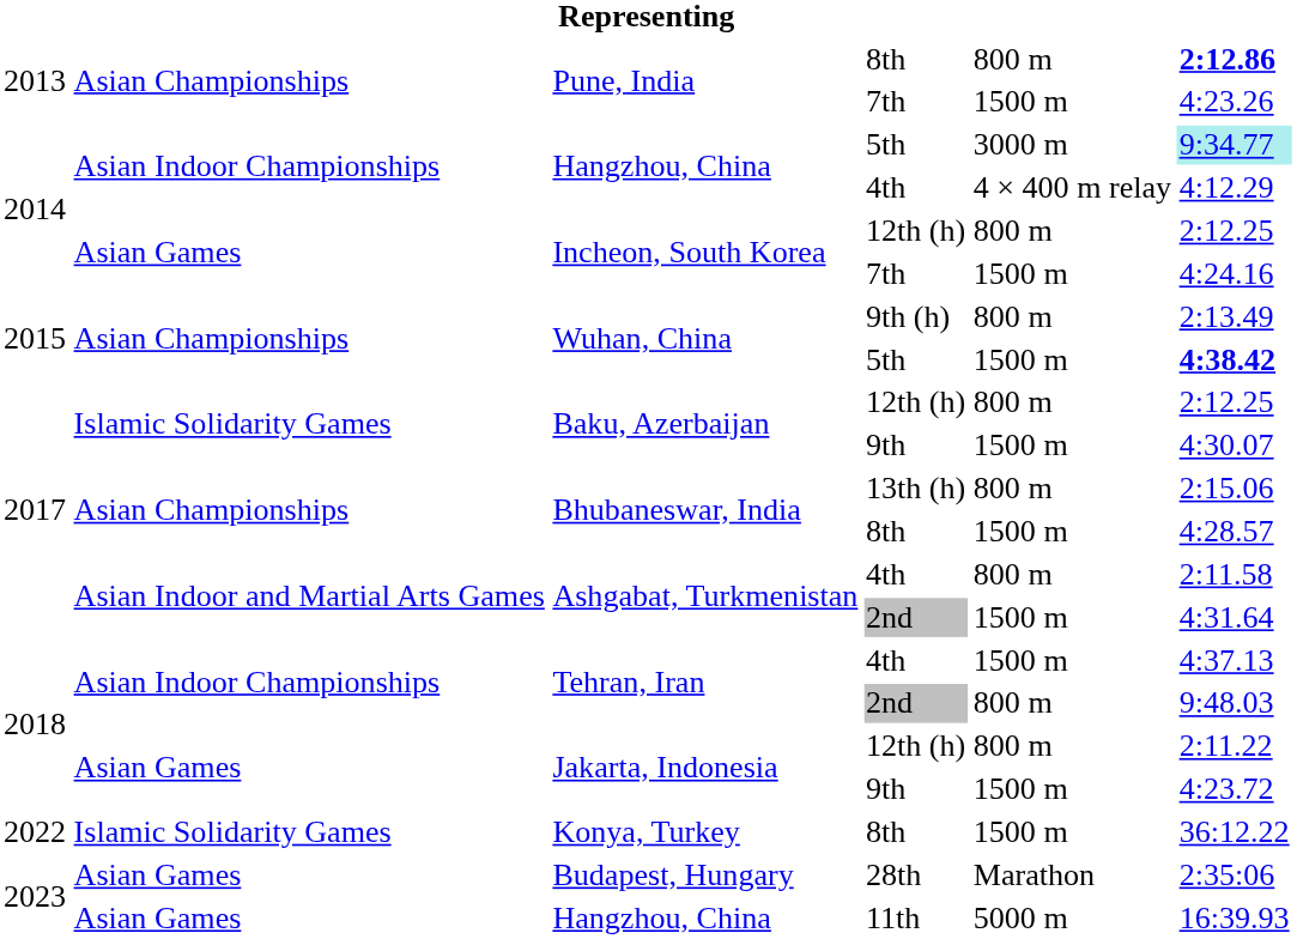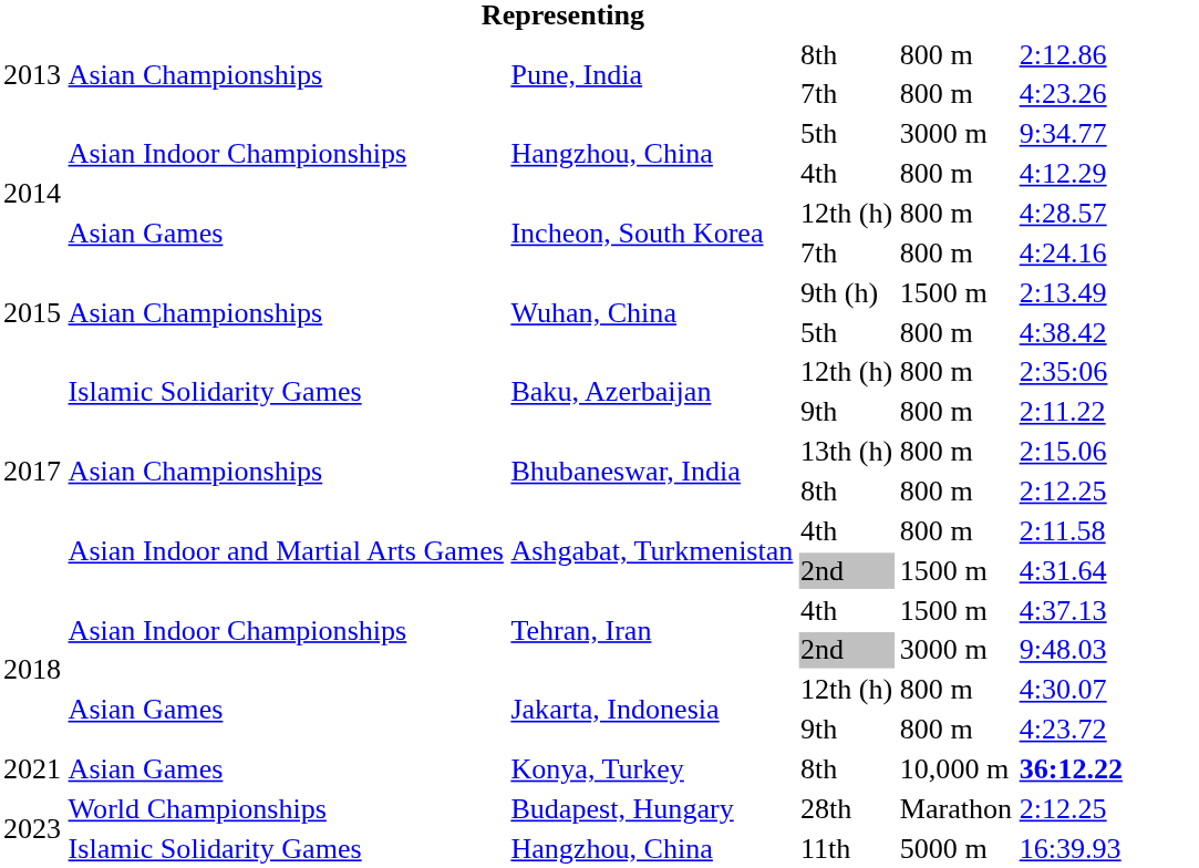 <table>
 <tr>
 <th colspan="6">Representing </th>
 </tr>
 <tr>
 <td rowspan=2>2013</td>
 <td rowspan=2><a href='#'>Asian Championships</a></td>
 <td rowspan=2><a href='#'>Pune, India</a></td>
 <td>8th</td>
 <td>800 m</td>
-<td><strong><a href='#'>2:12.86</a></strong></td>
+<td><a href='#'>2:12.86</a></td>
 </tr>
 <tr>
 <td>7th</td>
-<td>1500 m</td>
+<td>800 m</td>
 <td><a href='#'>4:23.26</a></td>
 </tr>
 <tr>
 <td rowspan=4>2014</td>
 <td rowspan=2><a href='#'>Asian Indoor Championships</a></td>
 <td rowspan=2><a href='#'>Hangzhou, China</a></td>
 <td>5th</td>
 <td>3000 m</td>
-<td style="background: paleturquoise;"><a href='#'>9:34.77</a></td>
+<td><a href='#'>9:34.77</a></td>
 </tr>
 <tr>
 <td>4th</td>
-<td>4 × 400 m relay</td>
+<td>800 m</td>
 <td><a href='#'>4:12.29</a></td>
 </tr>
 <tr>
 <td rowspan=2><a href='#'>Asian Games</a></td>
 <td rowspan=2><a href='#'>Incheon, South Korea</a></td>
 <td>12th (h)</td>
 <td>800 m</td>
-<td><a href='#'>2:12.25</a></td>
+<td><a href='#'>4:28.57</a></td>
 </tr>
 <tr>
 <td>7th</td>
-<td>1500 m</td>
+<td>800 m</td>
 <td><a href='#'>4:24.16</a></td>
 </tr>
 <tr>
 <td rowspan=2>2015</td>
 <td rowspan=2><a href='#'>Asian Championships</a></td>
 <td rowspan=2><a href='#'>Wuhan, China</a></td>
 <td>9th (h)</td>
-<td>800 m</td>
+<td>1500 m</td>
 <td><a href='#'>2:13.49</a></td>
 </tr>
 <tr>
 <td>5th</td>
-<td>1500 m</td>
-<td><strong><a href='#'>4:38.42</a></strong></td>
+<td>800 m</td>
+<td><a href='#'>4:38.42</a></td>
 </tr>
 <tr>
 <td rowspan=6>2017</td>
 <td rowspan=2><a href='#'>Islamic Solidarity Games</a></td>
 <td rowspan=2><a href='#'>Baku, Azerbaijan</a></td>
 <td>12th (h)</td>
 <td>800 m</td>
-<td><a href='#'>2:12.25</a></td>
+<td><a href='#'>2:35:06</a></td>
 </tr>
 <tr>
 <td>9th</td>
-<td>1500 m</td>
-<td><a href='#'>4:30.07</a></td>
+<td>800 m</td>
+<td><a href='#'>2:11.22</a></td>
 </tr>
 <tr>
 <td rowspan=2><a href='#'>Asian Championships</a></td>
 <td rowspan=2><a href='#'>Bhubaneswar, India</a></td>
 <td>13th (h)</td>
 <td>800 m</td>
 <td><a href='#'>2:15.06</a></td>
 </tr>
 <tr>
 <td>8th</td>
-<td>1500 m</td>
-<td><a href='#'>4:28.57</a></td>
+<td>800 m</td>
+<td><a href='#'>2:12.25</a></td>
 </tr>
 <tr>
 <td rowspan=2><a href='#'>Asian Indoor and Martial Arts Games</a></td>
 <td rowspan=2><a href='#'>Ashgabat, Turkmenistan</a></td>
 <td>4th</td>
 <td>800 m</td>
 <td><a href='#'>2:11.58</a></td>
 </tr>
 <tr>
 <td bgcolor=silver>2nd</td>
 <td>1500 m</td>
 <td><a href='#'>4:31.64</a></td>
 </tr>
 <tr>
 <td rowspan=4>2018</td>
 <td rowspan=2><a href='#'>Asian Indoor Championships</a></td>
 <td rowspan=2><a href='#'>Tehran, Iran</a></td>
 <td>4th</td>
 <td>1500 m</td>
 <td><a href='#'>4:37.13</a></td>
 </tr>
 <tr>
 <td bgcolor=silver>2nd</td>
-<td>800 m</td>
+<td>3000 m</td>
 <td><a href='#'>9:48.03</a></td>
 </tr>
 <tr>
 <td rowspan=2><a href='#'>Asian Games</a></td>
 <td rowspan=2><a href='#'>Jakarta, Indonesia</a></td>
 <td>12th (h)</td>
 <td>800 m</td>
-<td><a href='#'>2:11.22</a></td>
+<td><a href='#'>4:30.07</a></td>
 </tr>
 <tr>
 <td>9th</td>
-<td>1500 m</td>
+<td>800 m</td>
 <td><a href='#'>4:23.72</a></td>
 </tr>
 <tr>
-<td>2022</td>
-<td><a href='#'>Islamic Solidarity Games</a></td>
+<td>2021</td>
+<td><a href='#'>Asian Games</a></td>
 <td><a href='#'>Konya, Turkey</a></td>
 <td>8th</td>
-<td>1500 m</td>
-<td><a href='#'>36:12.22</a></td>
+<td>10,000 m</td>
+<td><strong><a href='#'>36:12.22</a></strong></td>
 </tr>
 <tr>
 <td rowspan=2>2023</td>
-<td><a href='#'>Asian Games</a></td>
+<td><a href='#'>World Championships</a></td>
 <td><a href='#'>Budapest, Hungary</a></td>
 <td>28th</td>
 <td>Marathon</td>
-<td><a href='#'>2:35:06</a></td>
+<td><a href='#'>2:12.25</a></td>
 </tr>
 <tr>
-<td><a href='#'>Asian Games</a></td>
+<td><a href='#'>Islamic Solidarity Games</a></td>
 <td><a href='#'>Hangzhou, China</a></td>
 <td>11th</td>
 <td>5000 m</td>
 <td><a href='#'>16:39.93</a></td>
 </tr>
 </table>
